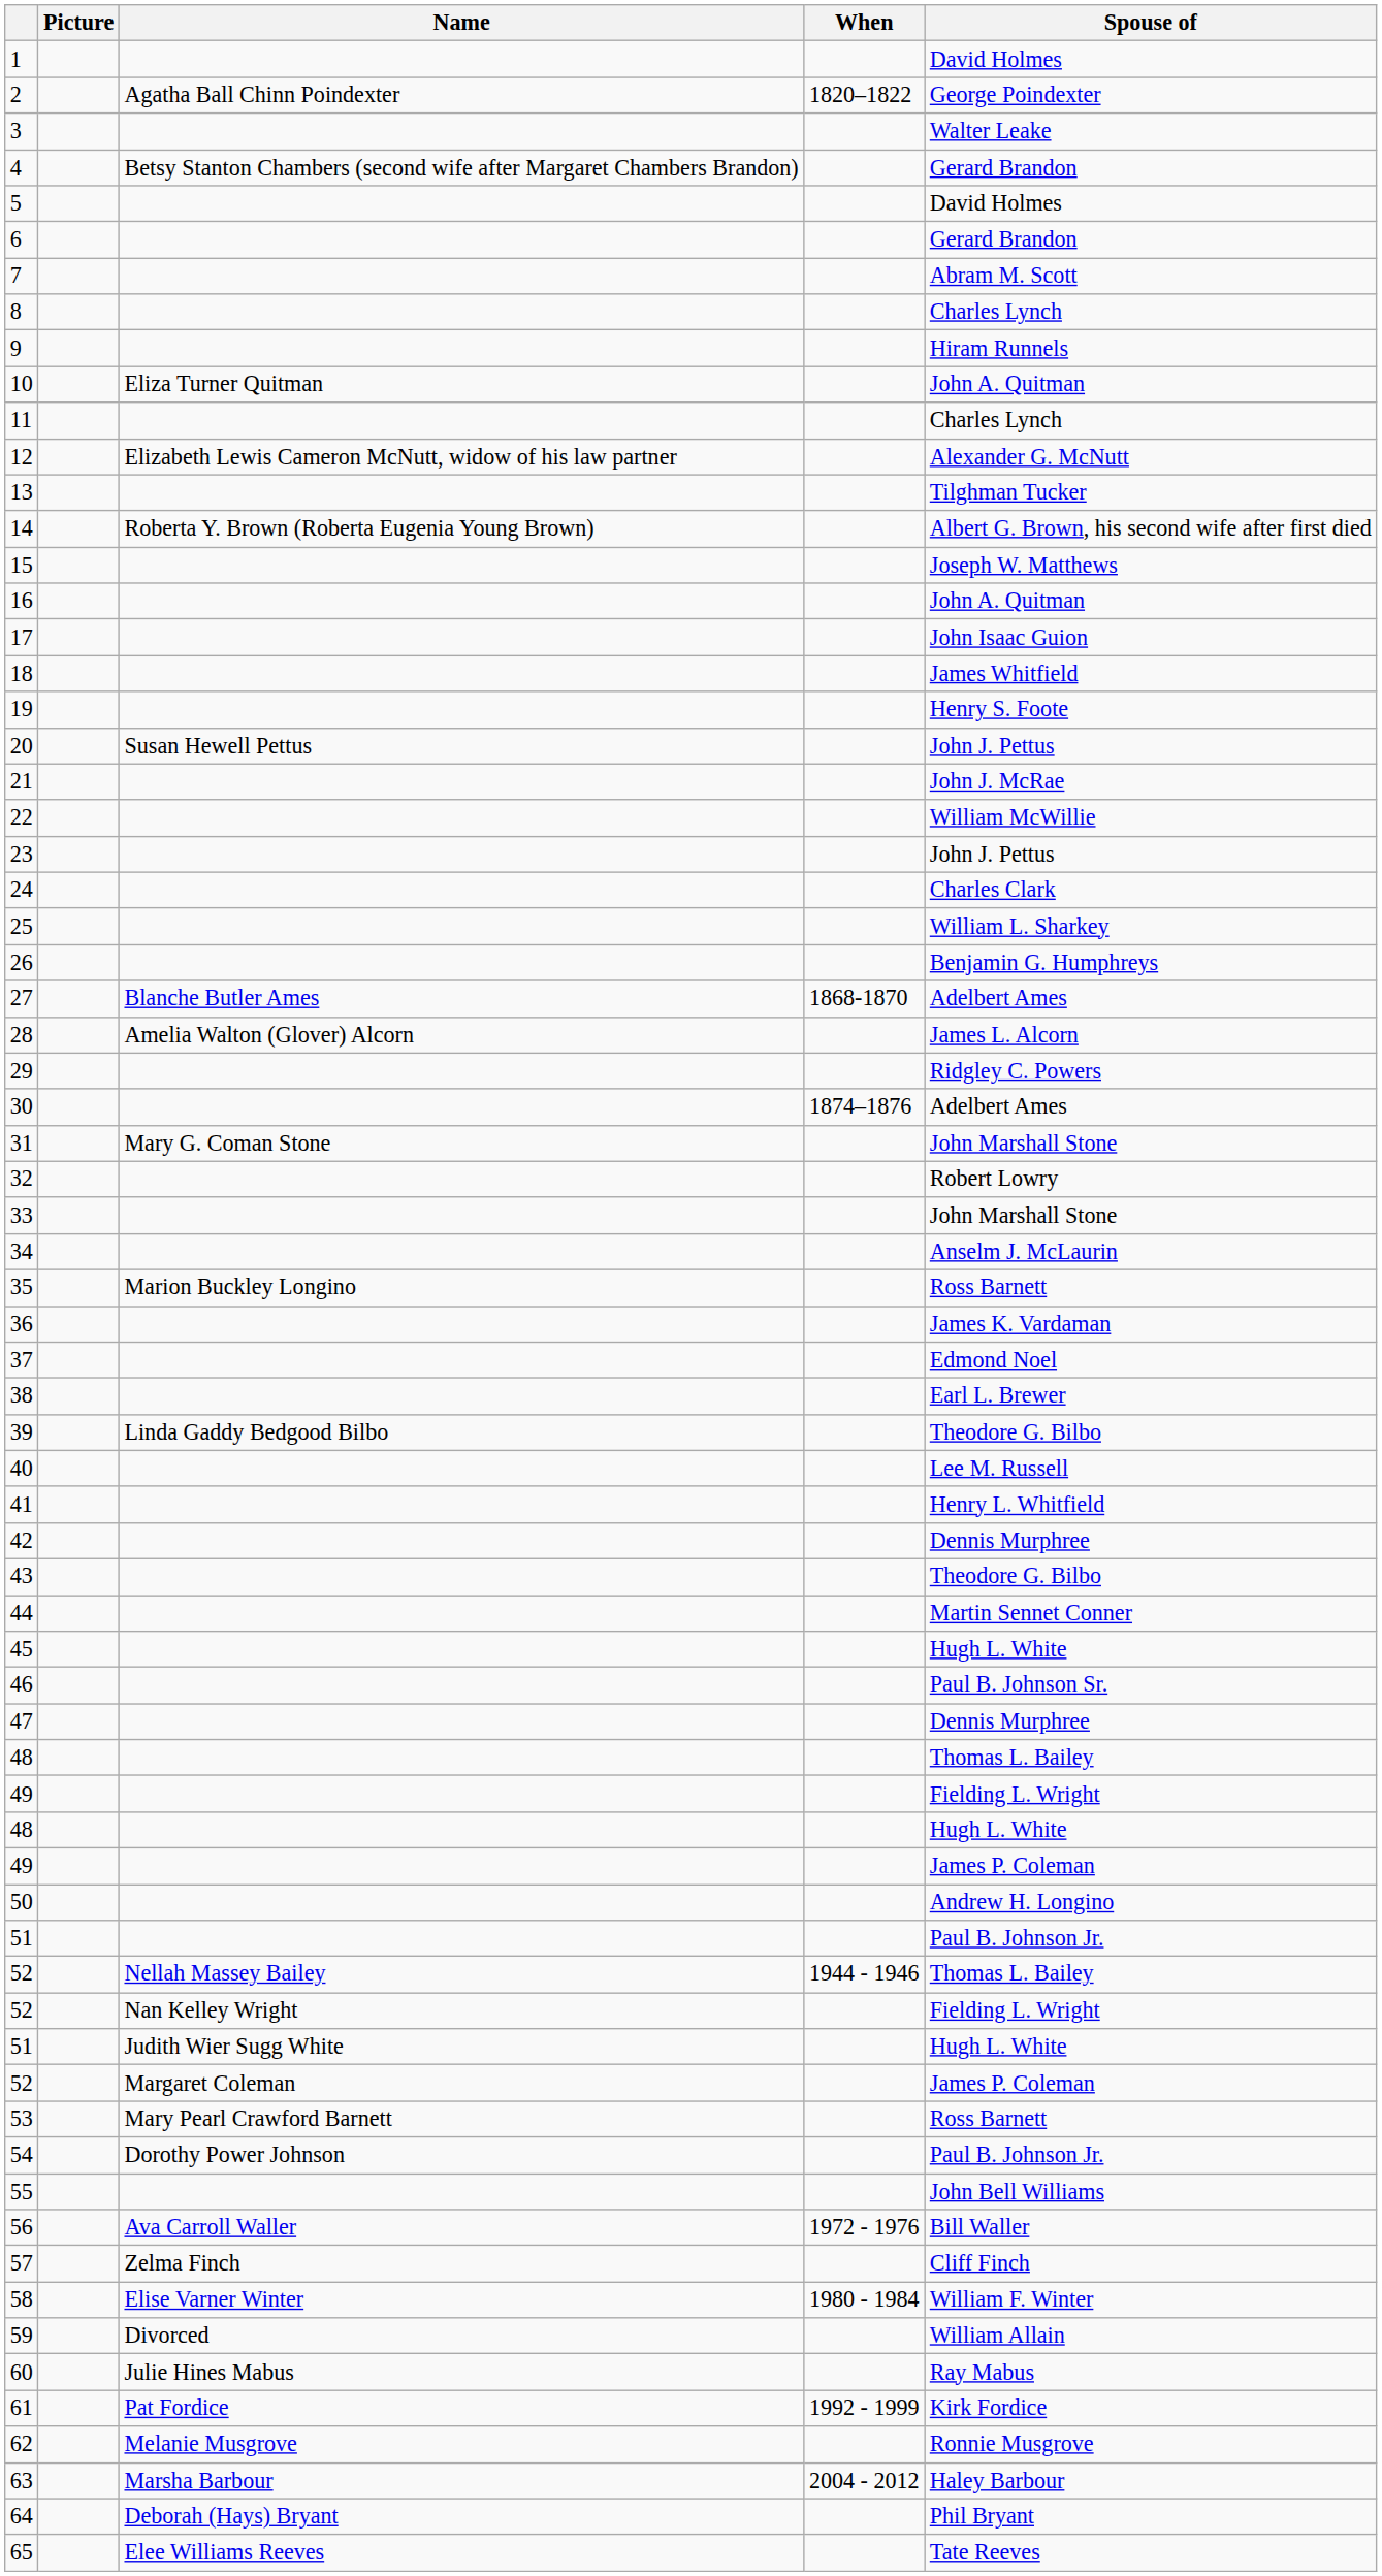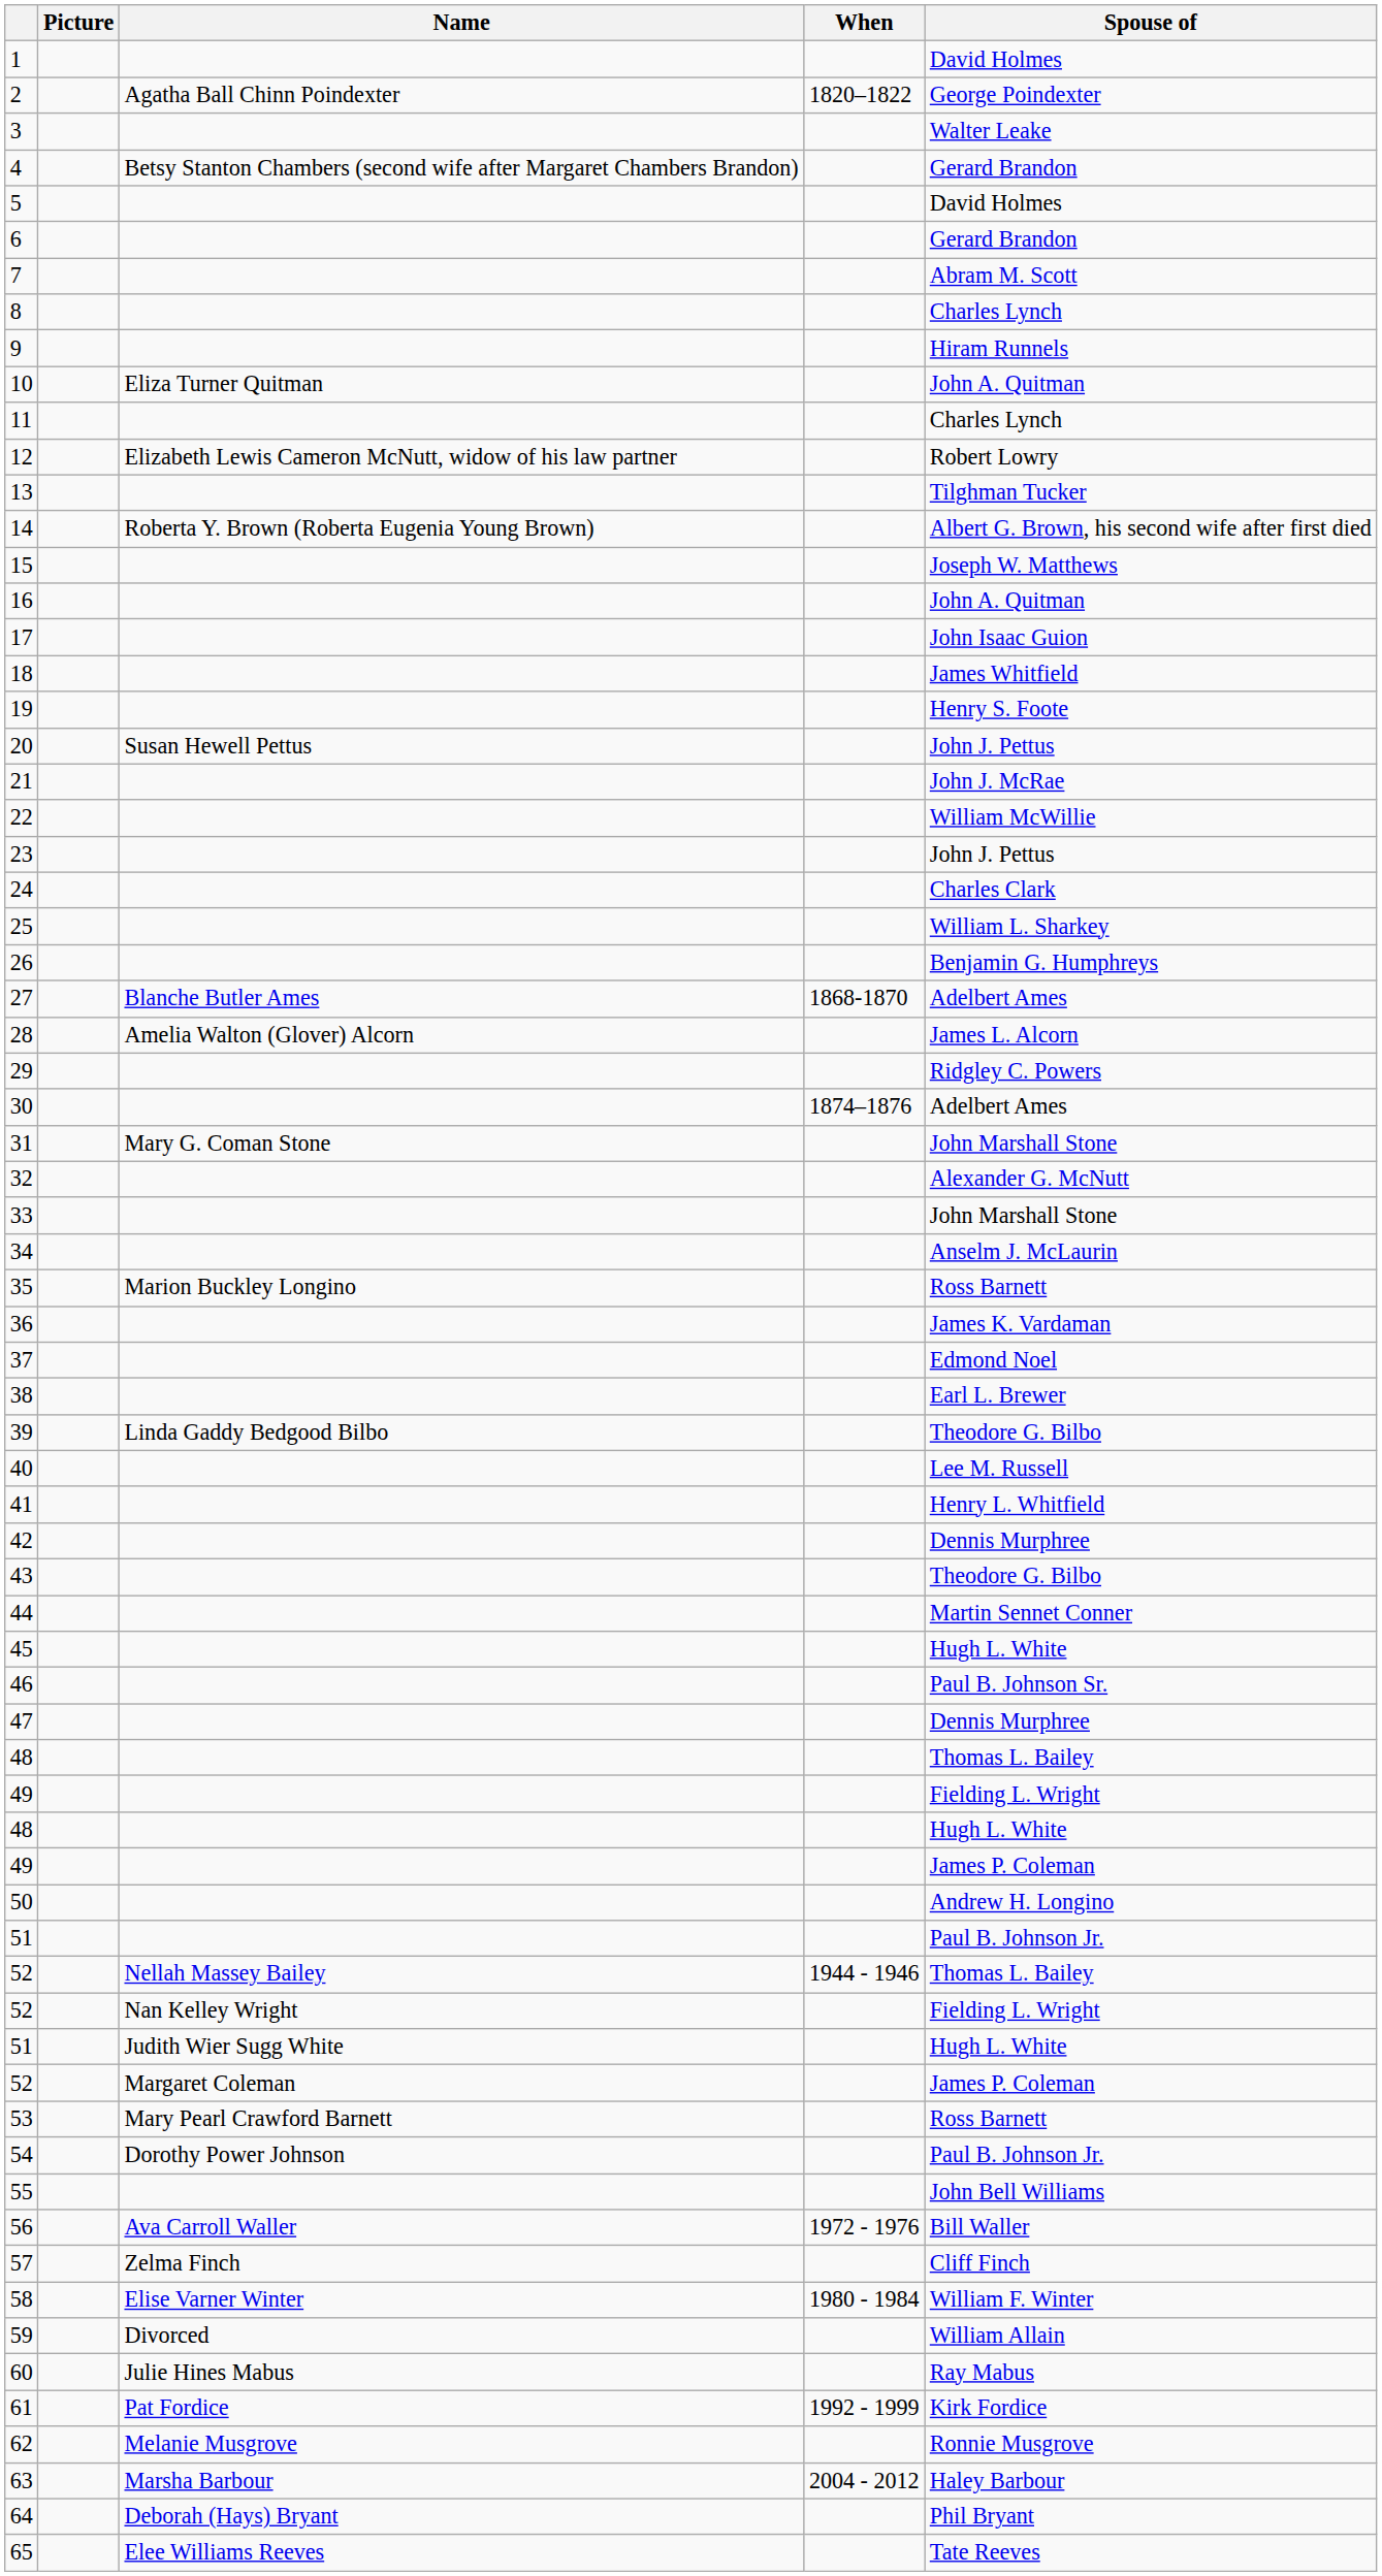 <table class="wikitable">
 <tr>
 <th></th>
 <th>Picture</th>
 <th>Name</th>
 <th>When</th>
 <th>Spouse of</th>
 </tr>
 <tr>
 <td>1</td>
 <td></td>
 <td></td>
 <td></td>
 <td><a href='#'>David Holmes</a></td>
 </tr>
 <tr>
 <td>2</td>
 <td></td>
 <td>Agatha Ball Chinn Poindexter</td>
 <td>1820–1822</td>
 <td><a href='#'>George Poindexter</a></td>
 </tr>
 <tr>
 <td>3</td>
 <td></td>
 <td></td>
 <td></td>
 <td><a href='#'>Walter Leake</a></td>
 </tr>
 <tr>
 <td>4</td>
 <td></td>
 <td>Betsy Stanton Chambers (second wife after Margaret Chambers Brandon)</td>
 <td></td>
 <td><a href='#'>Gerard Brandon</a></td>
 </tr>
 <tr>
 <td>5</td>
 <td></td>
 <td></td>
 <td></td>
 <td>David Holmes</td>
 </tr>
 <tr>
 <td>6</td>
 <td></td>
 <td></td>
 <td></td>
 <td><a href='#'>Gerard Brandon</a></td>
 </tr>
 <tr>
 <td>7</td>
 <td></td>
 <td></td>
 <td></td>
 <td><a href='#'>Abram M. Scott</a></td>
 </tr>
 <tr>
 <td>8</td>
 <td></td>
 <td></td>
 <td></td>
 <td><a href='#'>Charles Lynch</a></td>
 </tr>
 <tr>
 <td>9</td>
 <td></td>
 <td></td>
 <td></td>
 <td><a href='#'>Hiram Runnels</a></td>
 </tr>
 <tr>
 <td>10</td>
 <td></td>
 <td>Eliza Turner Quitman</td>
 <td></td>
 <td><a href='#'>John A. Quitman</a></td>
 </tr>
 <tr>
 <td>11</td>
 <td></td>
 <td></td>
 <td></td>
 <td>Charles Lynch</td>
 </tr>
 <tr>
 <td>12</td>
 <td></td>
 <td>Elizabeth Lewis Cameron McNutt, widow of his law partner</td>
 <td></td>
-<td><a href='#'>Alexander G. McNutt</a></td>
+<td>Robert Lowry</td>
 </tr>
 <tr>
 <td>13</td>
 <td></td>
 <td></td>
 <td></td>
 <td><a href='#'>Tilghman Tucker</a></td>
 </tr>
 <tr>
 <td>14</td>
 <td></td>
 <td>Roberta Y. Brown (Roberta Eugenia Young Brown)</td>
 <td></td>
 <td><a href='#'>Albert G. Brown</a>, his second wife after first died</td>
 </tr>
 <tr>
 <td>15</td>
 <td></td>
 <td></td>
 <td></td>
 <td><a href='#'>Joseph W. Matthews</a></td>
 </tr>
 <tr>
 <td>16</td>
 <td></td>
 <td></td>
 <td></td>
 <td><a href='#'>John A. Quitman</a></td>
 </tr>
 <tr>
 <td>17</td>
 <td></td>
 <td></td>
 <td></td>
 <td><a href='#'>John Isaac Guion</a></td>
 </tr>
 <tr>
 <td>18</td>
 <td></td>
 <td></td>
 <td></td>
 <td><a href='#'>James Whitfield</a></td>
 </tr>
 <tr>
 <td>19</td>
 <td></td>
 <td></td>
 <td></td>
 <td><a href='#'>Henry S. Foote</a></td>
 </tr>
 <tr>
 <td>20</td>
 <td></td>
 <td>Susan Hewell Pettus</td>
 <td></td>
 <td><a href='#'>John J. Pettus</a></td>
 </tr>
 <tr>
 <td>21</td>
 <td></td>
 <td></td>
 <td></td>
 <td><a href='#'>John J. McRae</a></td>
 </tr>
 <tr>
 <td>22</td>
 <td></td>
 <td></td>
 <td></td>
 <td><a href='#'>William McWillie</a></td>
 </tr>
 <tr>
 <td>23</td>
 <td></td>
 <td></td>
 <td></td>
 <td>John J. Pettus</td>
 </tr>
 <tr>
 <td>24</td>
 <td></td>
 <td></td>
 <td></td>
 <td><a href='#'>Charles Clark</a></td>
 </tr>
 <tr>
 <td>25</td>
 <td></td>
 <td></td>
 <td></td>
 <td><a href='#'>William L. Sharkey</a></td>
 </tr>
 <tr>
 <td>26</td>
 <td></td>
 <td></td>
 <td></td>
 <td><a href='#'>Benjamin G. Humphreys</a></td>
 </tr>
 <tr>
 <td>27</td>
 <td></td>
 <td><a href='#'>Blanche Butler Ames</a></td>
 <td>1868-1870</td>
 <td><a href='#'>Adelbert Ames</a></td>
 </tr>
 <tr>
 <td>28</td>
 <td></td>
 <td>Amelia Walton (Glover) Alcorn</td>
 <td></td>
 <td><a href='#'>James L. Alcorn</a></td>
 </tr>
 <tr>
 <td>29</td>
 <td></td>
 <td></td>
 <td></td>
 <td><a href='#'>Ridgley C. Powers</a></td>
 </tr>
 <tr>
 <td>30</td>
 <td></td>
 <td></td>
 <td>1874–1876</td>
 <td>Adelbert Ames</td>
 </tr>
 <tr>
 <td>31</td>
 <td></td>
 <td>Mary G. Coman Stone</td>
 <td></td>
 <td><a href='#'>John Marshall Stone</a></td>
 </tr>
 <tr>
 <td>32</td>
 <td></td>
 <td></td>
 <td></td>
-<td>Robert Lowry</td>
+<td><a href='#'>Alexander G. McNutt</a></td>
 </tr>
 <tr>
 <td>33</td>
 <td></td>
 <td></td>
 <td></td>
 <td>John Marshall Stone</td>
 </tr>
 <tr>
 <td>34</td>
 <td></td>
 <td></td>
 <td></td>
 <td><a href='#'>Anselm J. McLaurin</a></td>
 </tr>
 <tr>
 <td>35</td>
 <td></td>
 <td>Marion Buckley Longino</td>
 <td></td>
 <td><a href='#'>Ross Barnett</a></td>
 </tr>
 <tr>
 <td>36</td>
 <td></td>
 <td></td>
 <td></td>
 <td><a href='#'>James K. Vardaman</a></td>
 </tr>
 <tr>
 <td>37</td>
 <td></td>
 <td></td>
 <td></td>
 <td><a href='#'>Edmond Noel</a></td>
 </tr>
 <tr>
 <td>38</td>
 <td></td>
 <td></td>
 <td></td>
 <td><a href='#'>Earl L. Brewer</a></td>
 </tr>
 <tr>
 <td>39</td>
 <td></td>
 <td>Linda Gaddy Bedgood Bilbo</td>
 <td></td>
 <td><a href='#'>Theodore G. Bilbo</a></td>
 </tr>
 <tr>
 <td>40</td>
 <td></td>
 <td></td>
 <td></td>
 <td><a href='#'>Lee M. Russell</a></td>
 </tr>
 <tr>
 <td>41</td>
 <td></td>
 <td></td>
 <td></td>
 <td><a href='#'>Henry L. Whitfield</a></td>
 </tr>
 <tr>
 <td>42</td>
 <td></td>
 <td></td>
 <td></td>
 <td><a href='#'>Dennis Murphree</a></td>
 </tr>
 <tr>
 <td>43</td>
 <td></td>
 <td></td>
 <td></td>
 <td><a href='#'>Theodore G. Bilbo</a></td>
 </tr>
 <tr>
 <td>44</td>
 <td></td>
 <td></td>
 <td></td>
 <td><a href='#'>Martin Sennet Conner</a></td>
 </tr>
 <tr>
 <td>45</td>
 <td></td>
 <td></td>
 <td></td>
 <td><a href='#'>Hugh L. White</a></td>
 </tr>
 <tr>
 <td>46</td>
 <td></td>
 <td></td>
 <td></td>
 <td><a href='#'>Paul B. Johnson Sr.</a></td>
 </tr>
 <tr>
 <td>47</td>
 <td></td>
 <td></td>
 <td></td>
 <td><a href='#'>Dennis Murphree</a></td>
 </tr>
 <tr>
 <td>48</td>
 <td></td>
 <td></td>
 <td></td>
 <td><a href='#'>Thomas L. Bailey</a></td>
 </tr>
 <tr>
 <td>49</td>
 <td></td>
 <td></td>
 <td></td>
 <td><a href='#'>Fielding L. Wright</a></td>
 </tr>
 <tr>
 <td>48</td>
 <td></td>
 <td></td>
 <td></td>
 <td><a href='#'>Hugh L. White</a></td>
 </tr>
 <tr>
 <td>49</td>
 <td></td>
 <td></td>
 <td></td>
 <td><a href='#'>James P. Coleman</a></td>
 </tr>
 <tr>
 <td>50</td>
 <td></td>
 <td></td>
 <td></td>
 <td><a href='#'>Andrew H. Longino</a></td>
 </tr>
 <tr>
 <td>51</td>
 <td></td>
 <td></td>
 <td></td>
 <td><a href='#'>Paul B. Johnson Jr.</a></td>
 </tr>
 <tr>
 <td>52</td>
 <td></td>
 <td><a href='#'>Nellah Massey Bailey</a></td>
 <td>1944 - 1946</td>
 <td><a href='#'>Thomas L. Bailey</a></td>
 </tr>
 <tr>
 <td>52</td>
 <td></td>
 <td>Nan Kelley Wright</td>
 <td></td>
 <td><a href='#'>Fielding L. Wright</a></td>
 </tr>
 <tr>
 <td>51</td>
 <td></td>
 <td>Judith Wier Sugg White</td>
 <td></td>
 <td><a href='#'>Hugh L. White</a></td>
 </tr>
 <tr>
 <td>52</td>
 <td></td>
 <td>Margaret Coleman</td>
 <td></td>
 <td><a href='#'>James P. Coleman</a></td>
 </tr>
 <tr>
 <td>53</td>
 <td></td>
 <td>Mary Pearl Crawford Barnett</td>
 <td></td>
 <td><a href='#'>Ross Barnett</a></td>
 </tr>
 <tr>
 <td>54</td>
 <td></td>
 <td>Dorothy Power Johnson</td>
 <td></td>
 <td><a href='#'>Paul B. Johnson Jr.</a></td>
 </tr>
 <tr>
 <td>55</td>
 <td></td>
 <td></td>
 <td></td>
 <td><a href='#'>John Bell Williams</a></td>
 </tr>
 <tr>
 <td>56</td>
 <td></td>
 <td><a href='#'>Ava Carroll Waller</a></td>
 <td>1972 - 1976</td>
 <td><a href='#'>Bill Waller</a></td>
 </tr>
 <tr>
 <td>57</td>
 <td></td>
 <td>Zelma Finch</td>
 <td></td>
 <td><a href='#'>Cliff Finch</a></td>
 </tr>
 <tr>
 <td>58</td>
 <td></td>
 <td><a href='#'>Elise Varner Winter</a></td>
 <td>1980 - 1984</td>
 <td><a href='#'>William F. Winter</a></td>
 </tr>
 <tr>
 <td>59</td>
 <td></td>
 <td>Divorced</td>
 <td></td>
 <td><a href='#'>William Allain</a></td>
 </tr>
 <tr>
 <td>60</td>
 <td></td>
 <td>Julie Hines Mabus</td>
 <td></td>
 <td><a href='#'>Ray Mabus</a></td>
 </tr>
 <tr>
 <td>61</td>
 <td></td>
 <td><a href='#'>Pat Fordice</a></td>
 <td>1992 - 1999</td>
 <td><a href='#'>Kirk Fordice</a></td>
 </tr>
 <tr>
 <td>62</td>
 <td></td>
 <td><a href='#'>Melanie Musgrove</a></td>
 <td></td>
 <td><a href='#'>Ronnie Musgrove</a></td>
 </tr>
 <tr>
 <td>63</td>
 <td></td>
 <td><a href='#'>Marsha Barbour</a></td>
 <td>2004 - 2012</td>
 <td><a href='#'>Haley Barbour</a></td>
 </tr>
 <tr>
 <td>64</td>
 <td></td>
 <td><a href='#'>Deborah (Hays) Bryant</a></td>
 <td></td>
 <td><a href='#'>Phil Bryant</a></td>
 </tr>
 <tr>
 <td>65</td>
 <td></td>
 <td><a href='#'>Elee Williams Reeves</a></td>
 <td></td>
 <td><a href='#'>Tate Reeves</a></td>
 </tr>
 </table>
